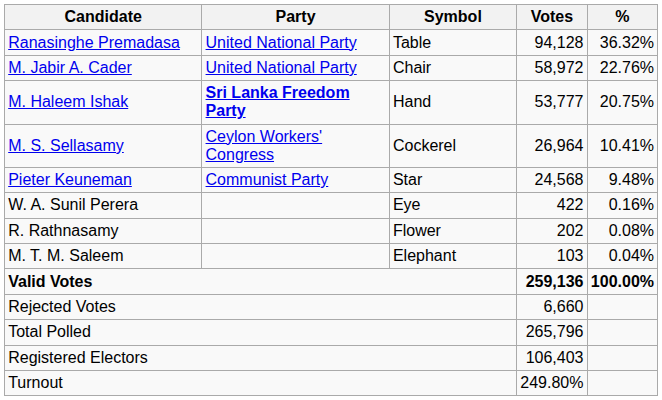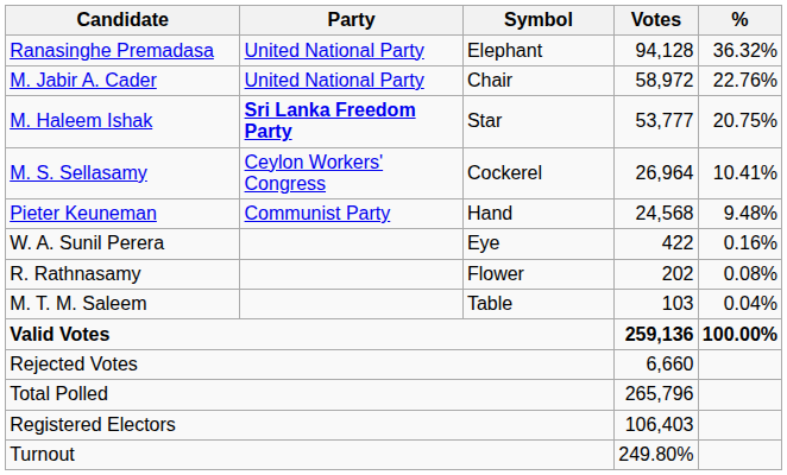 <table class="wikitable" border="1" style="text-align:right;">
 <tr>
 <th align=left width="190">Candidate</th>
 <th align=left width="180">Party</th>
 <th align=left width="120">Symbol</th>
 <th align=left width="60">Votes</th>
 <th align=left width="60">%</th>
 </tr>
 <tr>
 <td align=left><a href='#'>Ranasinghe Premadasa</a></td>
 <td align=left><a href='#'>United National Party</a></td>
-<td align=left>Table</td>
+<td align=left>Elephant</td>
 <td>94,128</td>
 <td>36.32%</td>
 </tr>
 <tr>
 <td align=left><a href='#'>M. Jabir A. Cader</a></td>
 <td align=left><a href='#'>United National Party</a></td>
 <td align=left>Chair</td>
 <td>58,972</td>
 <td>22.76%</td>
 </tr>
 <tr>
 <td align=left><a href='#'>M. Haleem Ishak</a></td>
 <td align=left><strong><a href='#'>Sri Lanka Freedom Party</a></strong></td>
-<td align=left>Hand</td>
+<td align=left>Star</td>
 <td>53,777</td>
 <td>20.75%</td>
 </tr>
 <tr>
 <td align=left><a href='#'>M. S. Sellasamy</a></td>
 <td align=left><a href='#'>Ceylon Workers' Congress</a></td>
 <td align=left>Cockerel</td>
 <td>26,964</td>
 <td>10.41%</td>
 </tr>
 <tr>
 <td align=left><a href='#'>Pieter Keuneman</a></td>
 <td align=left><a href='#'>Communist Party</a></td>
-<td align=left>Star</td>
+<td align=left>Hand</td>
 <td>24,568</td>
 <td>9.48%</td>
 </tr>
 <tr>
 <td align=left>W. A. Sunil Perera</td>
 <td></td>
 <td align=left>Eye</td>
 <td>422</td>
 <td>0.16%</td>
 </tr>
 <tr>
 <td align=left>R. Rathnasamy</td>
 <td></td>
 <td align=left>Flower</td>
 <td>202</td>
 <td>0.08%</td>
 </tr>
 <tr>
 <td align=left>M. T. M. Saleem</td>
 <td></td>
-<td align=left>Elephant</td>
+<td align=left>Table</td>
 <td>103</td>
 <td>0.04%</td>
 </tr>
 <tr>
 <td align=left colspan=3><strong>Valid Votes</strong></td>
 <td><strong>259,136</strong></td>
 <td><strong>100.00%</strong></td>
 </tr>
 <tr>
 <td align=left colspan=3>Rejected Votes</td>
 <td>6,660</td>
 <td></td>
 </tr>
 <tr>
 <td align=left colspan=3>Total Polled</td>
 <td>265,796</td>
 <td></td>
 </tr>
 <tr>
 <td align=left colspan=3>Registered Electors</td>
 <td>106,403</td>
 <td></td>
 </tr>
 <tr>
 <td align=left colspan=3>Turnout</td>
 <td>249.80%</td>
 </tr>
 </table>
